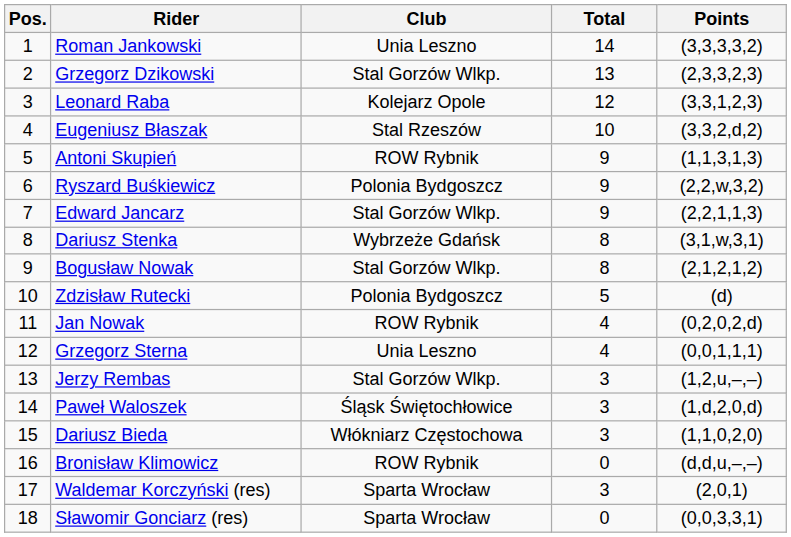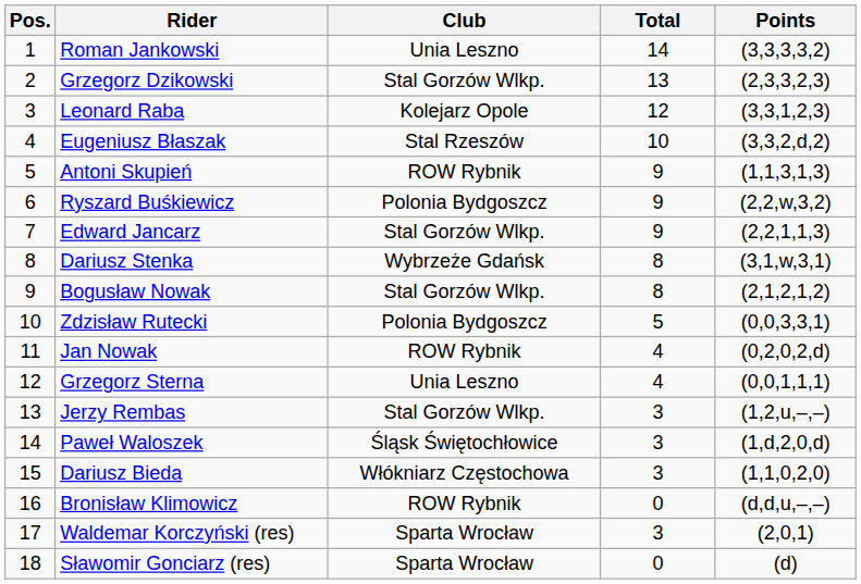 <table class=wikitable style="font-size:93%;">
 <tr>
 <th width=25px>Pos.</th>
 <th width=200px>Rider</th>
 <th width=200px>Club</th>
 <th width=80px>Total</th>
 <th width=100px>Points</th>
 </tr>
 <tr align=center>
 <td>1</td>
 <td align=left><a href='#'>Roman Jankowski</a></td>
 <td>Unia Leszno</td>
 <td>14</td>
 <td>(3,3,3,3,2)</td>
 </tr>
 <tr align=center>
 <td>2</td>
 <td align=left><a href='#'>Grzegorz Dzikowski</a></td>
 <td>Stal Gorzów Wlkp.</td>
 <td>13</td>
 <td>(2,3,3,2,3)</td>
 </tr>
 <tr align=center>
 <td>3</td>
 <td align=left><a href='#'>Leonard Raba</a></td>
 <td>Kolejarz Opole</td>
 <td>12</td>
 <td>(3,3,1,2,3)</td>
 </tr>
 <tr align=center>
 <td>4</td>
 <td align=left><a href='#'>Eugeniusz Błaszak</a></td>
 <td>Stal Rzeszów</td>
 <td>10</td>
 <td>(3,3,2,d,2)</td>
 </tr>
 <tr align=center>
 <td>5</td>
 <td align=left><a href='#'>Antoni Skupień</a></td>
 <td>ROW Rybnik</td>
 <td>9</td>
 <td>(1,1,3,1,3)</td>
 </tr>
 <tr align=center>
 <td>6</td>
 <td align=left><a href='#'>Ryszard Buśkiewicz</a></td>
 <td>Polonia Bydgoszcz</td>
 <td>9</td>
 <td>(2,2,w,3,2)</td>
 </tr>
 <tr align=center>
 <td>7</td>
 <td align=left><a href='#'>Edward Jancarz</a></td>
 <td>Stal Gorzów Wlkp.</td>
 <td>9</td>
 <td>(2,2,1,1,3)</td>
 </tr>
 <tr align=center>
 <td>8</td>
 <td align=left><a href='#'>Dariusz Stenka</a></td>
 <td>Wybrzeże Gdańsk</td>
 <td>8</td>
 <td>(3,1,w,3,1)</td>
 </tr>
 <tr align=center>
 <td>9</td>
 <td align=left><a href='#'>Bogusław Nowak</a></td>
 <td>Stal Gorzów Wlkp.</td>
 <td>8</td>
 <td>(2,1,2,1,2)</td>
 </tr>
 <tr align=center>
 <td>10</td>
 <td align=left><a href='#'>Zdzisław Rutecki</a></td>
 <td>Polonia Bydgoszcz</td>
 <td>5</td>
-<td>(d)</td>
+<td>(0,0,3,3,1)</td>
 </tr>
 <tr align=center>
 <td>11</td>
 <td align=left><a href='#'>Jan Nowak</a></td>
 <td>ROW Rybnik</td>
 <td>4</td>
 <td>(0,2,0,2,d)</td>
 </tr>
 <tr align=center>
 <td>12</td>
 <td align=left><a href='#'>Grzegorz Sterna</a></td>
 <td>Unia Leszno</td>
 <td>4</td>
 <td>(0,0,1,1,1)</td>
 </tr>
 <tr align=center>
 <td>13</td>
 <td align=left><a href='#'>Jerzy Rembas</a></td>
 <td>Stal Gorzów Wlkp.</td>
 <td>3</td>
 <td>(1,2,u,–,–)</td>
 </tr>
 <tr align=center>
 <td>14</td>
 <td align=left><a href='#'>Paweł Waloszek</a></td>
 <td>Śląsk Świętochłowice</td>
 <td>3</td>
 <td>(1,d,2,0,d)</td>
 </tr>
 <tr align=center>
 <td>15</td>
 <td align=left><a href='#'>Dariusz Bieda</a></td>
 <td>Włókniarz Częstochowa</td>
 <td>3</td>
 <td>(1,1,0,2,0)</td>
 </tr>
 <tr align=center>
 <td>16</td>
 <td align=left><a href='#'>Bronisław Klimowicz</a></td>
 <td>ROW Rybnik</td>
 <td>0</td>
 <td>(d,d,u,–,–)</td>
 </tr>
 <tr align=center>
 <td>17</td>
 <td align=left><a href='#'>Waldemar Korczyński</a> (res)</td>
 <td>Sparta Wrocław</td>
 <td>3</td>
 <td>(2,0,1)</td>
 </tr>
 <tr align=center>
 <td>18</td>
 <td align=left><a href='#'>Sławomir Gonciarz</a>	(res)</td>
 <td>Sparta Wrocław</td>
 <td>0</td>
-<td>(0,0,3,3,1)</td>
+<td>(d)</td>
 </tr>
 </table>
